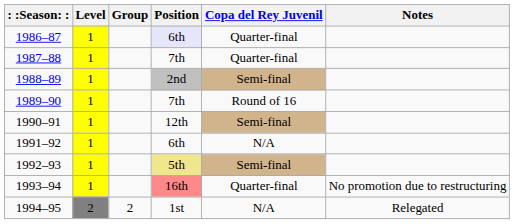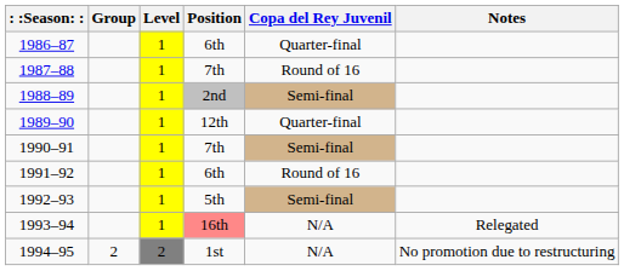 <table class="wikitable" style="text-align:center; font-size:90%">
 <tr>
 <th>: :Season: :</th>
+<th>Group</th>
 <th>Level</th>
-<th>Group</th>
 <th>Position</th>
 <th><a href='#'>Copa del Rey Juvenil</a></th>
 <th>Notes</th>
 </tr>
 <tr>
 <td><a href='#'>1986–87</a></td>
+<td></td>
 <td bgcolor=#FFFF00>1</td>
-<td></td>
-<td style="background: lavender;">6th</td>
+<td>6th</td>
 <td>Quarter-final</td>
 <td></td>
 </tr>
 <tr>
 <td><a href='#'>1987–88</a></td>
+<td></td>
 <td bgcolor=#FFFF00>1</td>
-<td></td>
 <td>7th</td>
-<td>Quarter-final</td>
+<td>Round of 16</td>
 <td></td>
 </tr>
 <tr>
 <td><a href='#'>1988–89</a></td>
+<td></td>
 <td bgcolor=#FFFF00>1</td>
-<td></td>
 <td bgcolor=silver>2nd</td>
 <td bgcolor=#D2B48C>Semi-final</td>
 <td></td>
 </tr>
 <tr>
 <td><a href='#'>1989–90</a></td>
+<td></td>
 <td bgcolor=#FFFF00>1</td>
-<td></td>
-<td>7th</td>
-<td>Round of 16</td>
+<td>12th</td>
+<td>Quarter-final</td>
 <td></td>
 </tr>
 <tr>
 <td>1990–91</td>
+<td></td>
 <td bgcolor=#FFFF00>1</td>
-<td></td>
-<td>12th</td>
+<td>7th</td>
 <td bgcolor=#D2B48C>Semi-final</td>
 <td></td>
 </tr>
 <tr>
 <td>1991–92</td>
+<td></td>
 <td bgcolor=#FFFF00>1</td>
-<td></td>
 <td>6th</td>
-<td>N/A</td>
+<td>Round of 16</td>
 <td></td>
 </tr>
 <tr>
 <td>1992–93</td>
+<td></td>
 <td bgcolor=#FFFF00>1</td>
-<td></td>
-<td style="background: khaki;">5th</td>
+<td>5th</td>
 <td bgcolor=#D2B48C>Semi-final</td>
 <td></td>
 </tr>
 <tr>
 <td>1993–94</td>
+<td></td>
 <td bgcolor=#FFFF00>1</td>
-<td></td>
 <td bgcolor=#FF8888>16th</td>
-<td>Quarter-final</td>
-<td>No promotion due to restructuring</td>
+<td>N/A</td>
+<td>Relegated</td>
 </tr>
 <tr>
 <td>1994–95</td>
+<td>2</td>
 <td bgcolor=#808080>2</td>
-<td>2</td>
 <td>1st</td>
 <td>N/A</td>
-<td>Relegated</td>
+<td>No promotion due to restructuring</td>
 </tr>
 </table>
